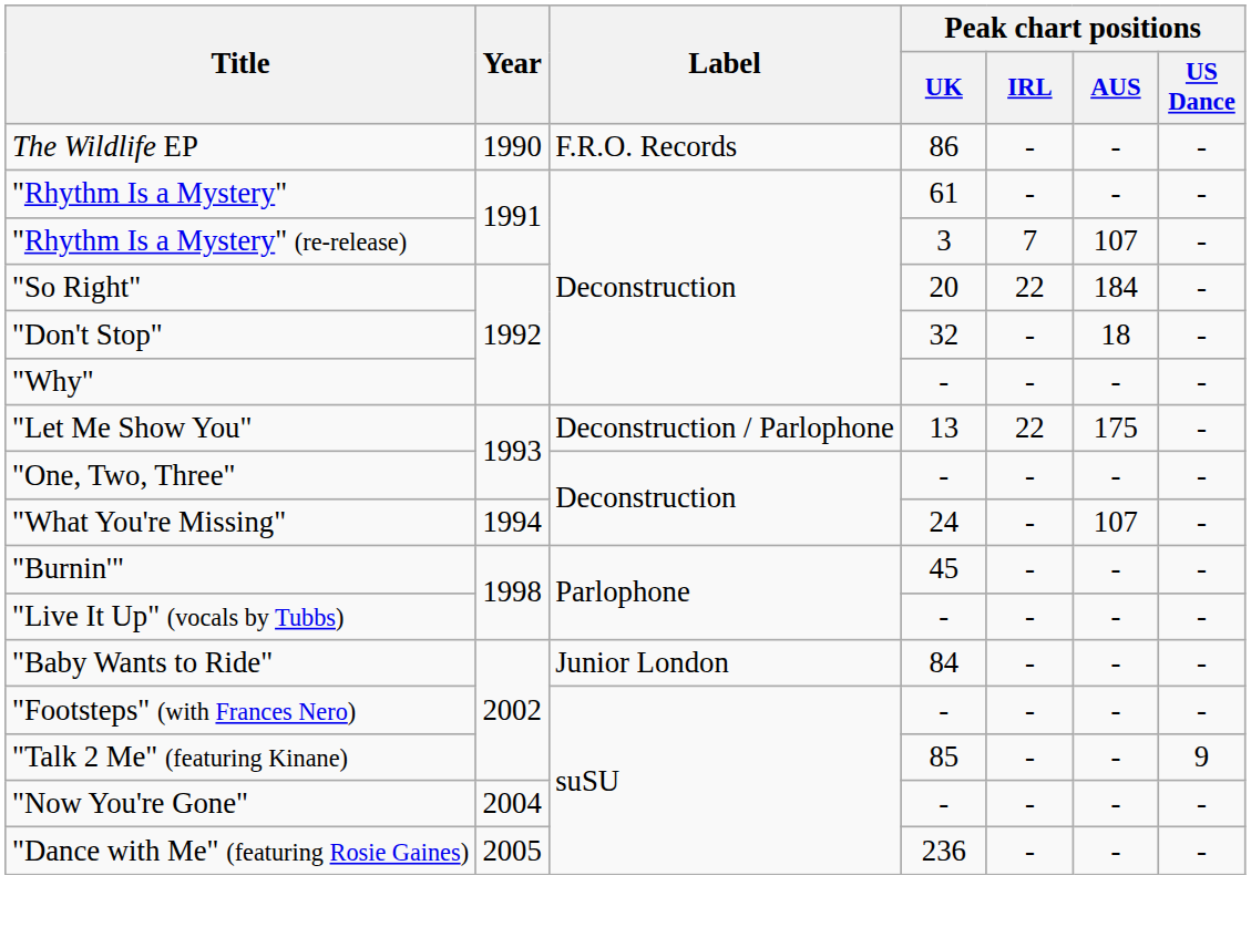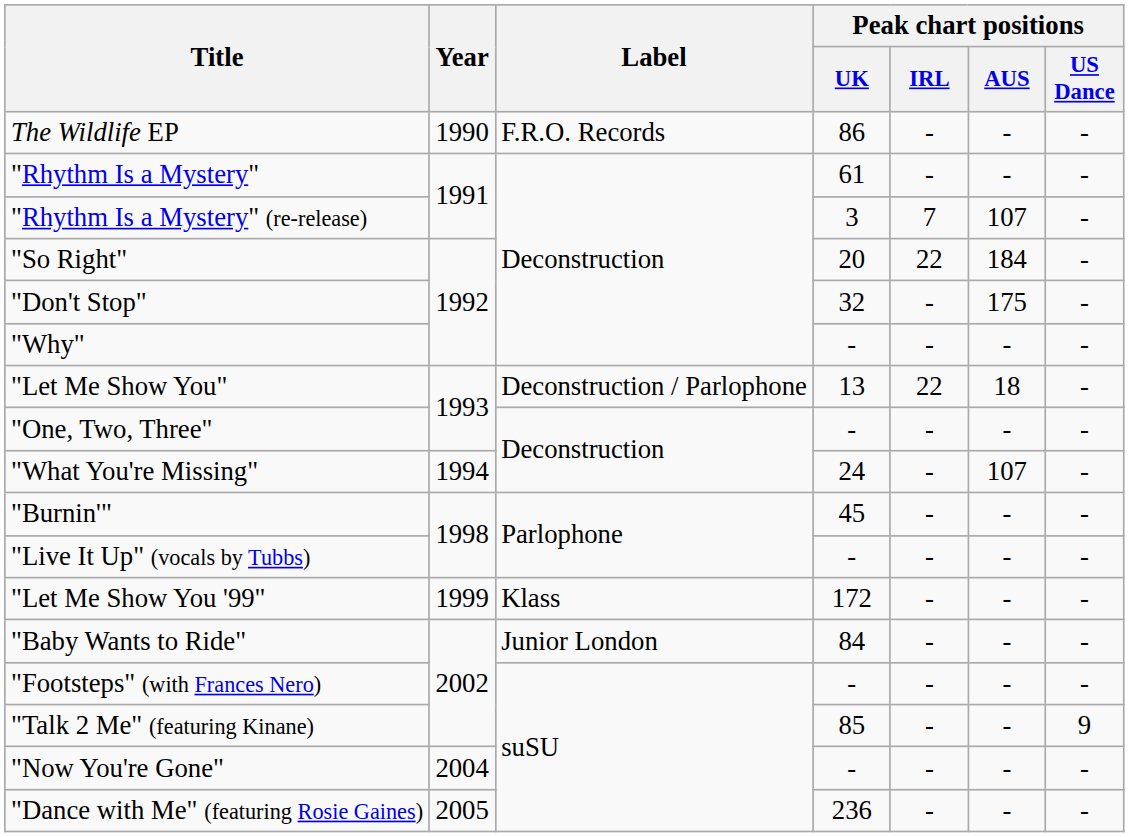 <table class="wikitable">
 <tr>
 <th rowspan="2">Title</th>
 <th rowspan="2">Year</th>
 <th rowspan="2">Label</th>
 <th colspan="4">Peak chart positions</th>
 </tr>
 <tr>
 <th width="40" style="font-size:85%;"><a href='#'>UK</a><br></th>
 <th width="40" style="font-size:85%;"><a href='#'>IRL</a><br></th>
 <th width="40" style="font-size:85%;"><a href='#'>AUS</a><br></th>
 <th width="40" style="font-size:85%;"><a href='#'>US Dance</a><br></th>
 </tr>
 <tr>
 <td align=left><em>The Wildlife</em> EP</td>
 <td align=left>1990</td>
 <td align=left>F.R.O. Records</td>
 <td align=center>86</td>
 <td align=center>-</td>
 <td align=center>-</td>
 <td align=center>-</td>
 </tr>
 <tr>
 <td align=left>"<a href='#'>Rhythm Is a Mystery</a>"</td>
 <td style="text-align:left;" rowspan="2">1991</td>
 <td style="text-align:left;" rowspan="5">Deconstruction</td>
 <td align=center>61</td>
 <td align=center>-</td>
 <td align=center>-</td>
 <td align=center>-</td>
 </tr>
 <tr>
 <td align=left>"<a href='#'>Rhythm Is a Mystery</a>" <small>(re-release)</small></td>
 <td align=center>3</td>
 <td align=center>7</td>
 <td align=center>107</td>
 <td align=center>-</td>
 </tr>
 <tr>
 <td align=left>"So Right"</td>
 <td style="text-align:left;" rowspan="3">1992</td>
 <td align=center>20</td>
 <td align=center>22</td>
 <td align=center>184</td>
 <td align=center>-</td>
 </tr>
 <tr>
 <td align=left>"Don't Stop"</td>
 <td align=center>32</td>
 <td align=center>-</td>
-<td align=center>18</td>
+<td align=center>175</td>
 <td align=center>-</td>
 </tr>
 <tr>
 <td align=left>"Why"</td>
 <td align=center>-</td>
 <td align=center>-</td>
 <td align=center>-</td>
 <td align=center>-</td>
 </tr>
 <tr>
 <td align=left>"Let Me Show You"</td>
 <td style="text-align:left;" rowspan="2">1993</td>
 <td align=left>Deconstruction / Parlophone</td>
 <td align=center>13</td>
 <td align=center>22</td>
-<td align=center>175</td>
+<td align=center>18</td>
 <td align=center>-</td>
 </tr>
 <tr>
 <td align=left>"One, Two, Three"</td>
 <td style="text-align:left;" rowspan="2">Deconstruction</td>
 <td align=center>-</td>
 <td align=center>-</td>
 <td align=center>-</td>
 <td align=center>-</td>
 </tr>
 <tr>
 <td align=left>"What You're Missing"</td>
 <td style="text-align:left;" rowspan="1">1994</td>
 <td align=center>24</td>
 <td align=center>-</td>
 <td align=center>107</td>
 <td align=center>-</td>
 </tr>
 <tr>
 <td align=left>"Burnin'"</td>
 <td style="text-align:left;" rowspan="2">1998</td>
 <td style="text-align:left;" rowspan="2">Parlophone</td>
 <td align=center>45</td>
 <td align=center>-</td>
 <td align=center>-</td>
 <td align=center>-</td>
 </tr>
 <tr>
 <td align=left>"Live It Up" <small>(vocals by <a href='#'>Tubbs</a>)</small></td>
 <td align=center>-</td>
+<td align=center>-</td>
+<td align=center>-</td>
+<td align=center>-</td>
+</tr>
+<tr>
+<td align=left>"Let Me Show You '99"</td>
+<td style="text-align:left;" rowspan="1">1999</td>
+<td style="text-align:left;" rowspan="1">Klass</td>
+<td align=center>172</td>
 <td align=center>-</td>
 <td align=center>-</td>
 <td align=center>-</td>
 </tr>
 <tr>
 <td align=left>"Baby Wants to Ride"</td>
 <td style="text-align:left;" rowspan="3">2002</td>
 <td align=left>Junior London</td>
 <td align=center>84</td>
 <td align=center>-</td>
 <td align=center>-</td>
 <td align=center>-</td>
 </tr>
 <tr>
 <td align=left>"Footsteps" <small>(with <a href='#'>Frances Nero</a>)</small></td>
 <td style="text-align:left;" rowspan="4">suSU</td>
 <td align=center>-</td>
 <td align=center>-</td>
 <td align=center>-</td>
 <td align=center>-</td>
 </tr>
 <tr>
 <td align=left>"Talk 2 Me" <small>(featuring Kinane)</small></td>
 <td align=center>85</td>
 <td align=center>-</td>
 <td align=center>-</td>
 <td align=center>9</td>
 </tr>
 <tr>
 <td align=left>"Now You're Gone"</td>
 <td align=left>2004</td>
 <td align=center>-</td>
 <td align=center>-</td>
 <td align=center>-</td>
 <td align=center>-</td>
 </tr>
 <tr>
 <td align=left>"Dance with Me" <small>(featuring <a href='#'>Rosie Gaines</a>)</small></td>
 <td align=left>2005</td>
 <td align=center>236</td>
 <td align=center>-</td>
 <td align=center>-</td>
 <td align=center>-</td>
 </tr>
 </table>
